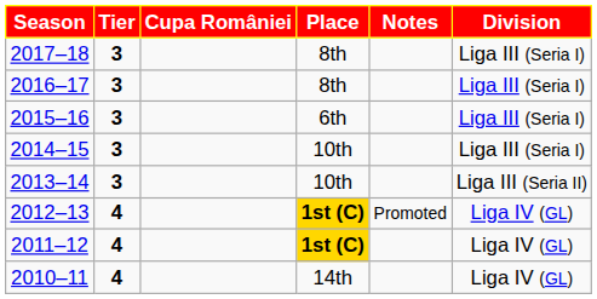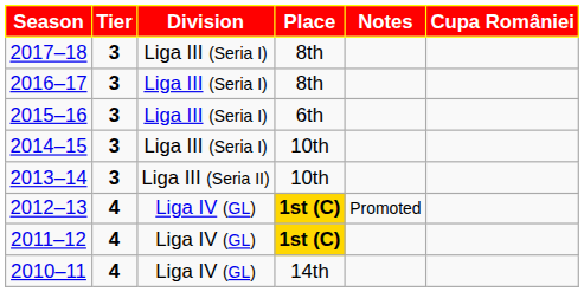 <table class="wikitable" style="text-align:center; font-size:90%">
 <tr>
 <th style="background:#FF0000;color:#FFFFFF;border:1px solid #FFFF00;">Season</th>
 <th style="background:#FF0000;color:#FFFFFF;border:1px solid #FFFF00;">Tier</th>
-<th style="background:#FF0000;color:#FFFFFF;border:1px solid #FFFF00;">Cupa României</th>
+<th style="background:#FF0000;color:#FFFFFF;border:1px solid #FFFF00;">Division</th>
 <th style="background:#FF0000;color:#FFFFFF;border:1px solid #FFFF00;">Place</th>
 <th style="background:#FF0000;color:#FFFFFF;border:1px solid #FFFF00;">Notes</th>
-<th style="background:#FF0000;color:#FFFFFF;border:1px solid #FFFF00;">Division</th>
+<th style="background:#FF0000;color:#FFFFFF;border:1px solid #FFFF00;">Cupa României</th>
 </tr>
 <tr>
 <td><a href='#'>2017–18</a></td>
 <td><strong>3</strong></td>
-<td></td>
+<td>Liga III <small>(Seria I)</small></td>
 <td>8th</td>
 <td></td>
-<td>Liga III <small>(Seria I)</small></td>
+<td></td>
 </tr>
 <tr>
 <td><a href='#'>2016–17</a></td>
 <td><strong>3</strong></td>
-<td></td>
+<td><a href='#'>Liga III</a> <small>(Seria I)</small></td>
 <td>8th</td>
 <td></td>
-<td><a href='#'>Liga III</a> <small>(Seria I)</small></td>
+<td></td>
 </tr>
 <tr>
 <td><a href='#'>2015–16</a></td>
 <td><strong>3</strong></td>
-<td></td>
+<td><a href='#'>Liga III</a> <small>(Seria I)</small></td>
 <td>6th</td>
 <td></td>
-<td><a href='#'>Liga III</a> <small>(Seria I)</small></td>
+<td></td>
 </tr>
 <tr>
 <td><a href='#'>2014–15</a></td>
 <td><strong>3</strong></td>
-<td></td>
+<td>Liga III <small>(Seria I)</small></td>
 <td>10th</td>
 <td></td>
-<td>Liga III <small>(Seria I)</small></td>
+<td></td>
 </tr>
 <tr>
 <td><a href='#'>2013–14</a></td>
 <td><strong>3</strong></td>
-<td></td>
+<td>Liga III <small>(Seria II)</small></td>
 <td>10th</td>
 <td></td>
-<td>Liga III <small>(Seria II)</small></td>
+<td></td>
 </tr>
 <tr>
 <td><a href='#'>2012–13</a></td>
 <td><strong>4</strong></td>
-<td></td>
+<td><a href='#'>Liga IV</a> <small>(<a href='#'>GL</a>)</small></td>
 <td align=center bgcolor=gold><strong>1st</strong> <strong>(C)</strong></td>
 <td><small>Promoted</small></td>
-<td><a href='#'>Liga IV</a> <small>(<a href='#'>GL</a>)</small></td>
+<td></td>
 </tr>
 <tr>
 <td><a href='#'>2011–12</a></td>
 <td><strong>4</strong></td>
-<td></td>
+<td>Liga IV <small>(<a href='#'>GL</a>)</small></td>
 <td align=center bgcolor=gold><strong>1st</strong> <strong>(C)</strong></td>
 <td></td>
-<td>Liga IV <small>(<a href='#'>GL</a>)</small></td>
+<td></td>
 </tr>
 <tr>
 <td><a href='#'>2010–11</a></td>
 <td><strong>4</strong></td>
-<td></td>
+<td>Liga IV <small>(<a href='#'>GL</a>)</small></td>
 <td>14th</td>
 <td></td>
-<td>Liga IV <small>(<a href='#'>GL</a>)</small></td>
+<td></td>
 </tr>
 </table>
